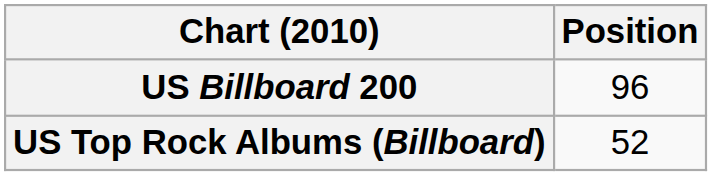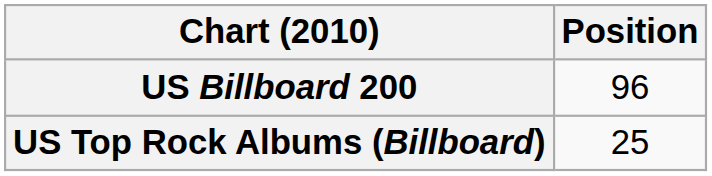 <table class="wikitable sortable plainrowheaders" style="text-align:center;">
 <tr>
 <th scope="col">Chart (2010)</th>
 <th scope="col">Position</th>
 </tr>
 <tr>
 <th scope="row">US <em>Billboard</em> 200</th>
 <td>96</td>
 </tr>
 <tr>
 <th scope="row">US Top Rock Albums (<em>Billboard</em>)</th>
-<td>52</td>
+<td>25</td>
 </tr>
 </table>
